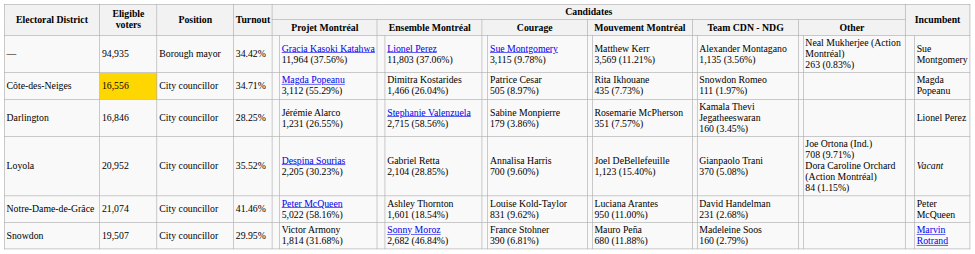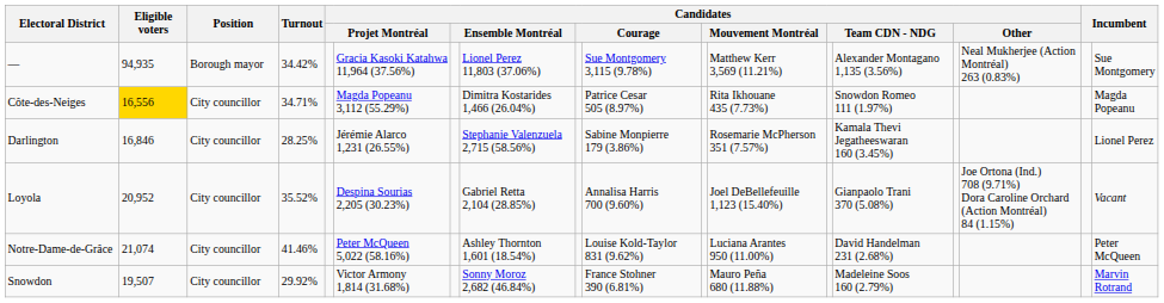 <table class="wikitable" width="100%">
 <tr>
 <th width=10% rowspan=2>Electoral District</th>
 <th width=6% rowspan=2>Eligible voters</th>
 <th width=8% rowspan=2>Position</th>
 <th width=4% rowspan=2>Turnout</th>
 <th colspan=12>Candidates</th>
 <th width=11% colspan=2 rowspan=2>Incumbent</th>
 </tr>
 <tr>
 <th width=11% colspan=2 ><span>Projet Montréal</span></th>
 <th width=11% colspan=2 ><span>Ensemble Montréal</span></th>
 <th width=11% colspan=2 ><span>Courage</span></th>
 <th width=11% colspan=2 ><span>Mouvement Montréal</span></th>
 <th width=11% colspan=2 >Team CDN - NDG</th>
 <th width=11% colspan=2 >Other</th>
 </tr>
 <tr>
 <td>—</td>
 <td>94,935</td>
 <td>Borough mayor</td>
 <td>34.42%</td>
 <td> </td>
 <td><a href='#'>Gracia Kasoki Katahwa</a> <br> 11,964 (37.56%)</td>
 <td></td>
 <td><a href='#'>Lionel Perez</a> <br> 11,803 (37.06%)</td>
 <td></td>
 <td><a href='#'>Sue Montgomery</a> <br> 3,115 (9.78%)</td>
 <td></td>
 <td>Matthew Kerr <br> 3,569 (11.21%)</td>
 <td></td>
 <td>Alexander Montagano <br> 1,135 (3.56%)</td>
 <td></td>
 <td>Neal Mukherjee (Action Montréal) <br> 263 (0.83%)</td>
 <td> </td>
 <td>Sue Montgomery</td>
 </tr>
 <tr>
 <td>Côte-des-Neiges</td>
 <td style="background: gold;">16,556</td>
 <td>City councillor</td>
 <td>34.71%</td>
 <td> </td>
 <td><a href='#'>Magda Popeanu</a> <br> 3,112 (55.29%)</td>
 <td></td>
 <td>Dimitra Kostarides <br> 1,466 (26.04%)</td>
 <td></td>
 <td>Patrice Cesar <br> 505 (8.97%)</td>
 <td></td>
 <td>Rita Ikhouane <br> 435 (7.73%)</td>
 <td></td>
 <td>Snowdon Romeo <br> 111 (1.97%)</td>
 <td></td>
 <td></td>
 <td> </td>
 <td>Magda Popeanu</td>
 </tr>
 <tr>
 <td>Darlington</td>
 <td>16,846</td>
 <td>City councillor</td>
 <td>28.25%</td>
 <td></td>
 <td>Jérémie Alarco <br> 1,231 (26.55%)</td>
 <td> </td>
 <td><a href='#'>Stephanie Valenzuela</a> <br> 2,715 (58.56%)</td>
 <td></td>
 <td>Sabine Monpierre <br> 179 (3.86%)</td>
 <td></td>
 <td>Rosemarie McPherson <br> 351 (7.57%)</td>
 <td></td>
 <td>Kamala Thevi Jegatheeswaran <br> 160 (3.45%)</td>
 <td></td>
 <td></td>
 <td> </td>
 <td>Lionel Perez</td>
 </tr>
 <tr>
 <td>Loyola</td>
 <td>20,952</td>
 <td>City councillor</td>
 <td>35.52%</td>
 <td> </td>
 <td><a href='#'>Despina Sourias</a> <br> 2,205 (30.23%)</td>
 <td></td>
 <td>Gabriel Retta <br> 2,104 (28.85%)</td>
 <td></td>
 <td>Annalisa Harris <br> 700 (9.60%)</td>
 <td></td>
 <td>Joel DeBellefeuille <br> 1,123 (15.40%)</td>
 <td></td>
 <td>Gianpaolo Trani <br> 370 (5.08%)</td>
 <td></td>
 <td>Joe Ortona (Ind.) <br> 708 (9.71%)<br>Dora Caroline Orchard (Action Montréal)<br>84 (1.15%)</td>
 <td></td>
 <td><em>Vacant</em></td>
 </tr>
 <tr>
 <td>Notre-Dame-de-Grâce</td>
 <td>21,074</td>
 <td>City councillor</td>
 <td>41.46%</td>
 <td> </td>
 <td><a href='#'>Peter McQueen</a> <br> 5,022 (58.16%)</td>
 <td></td>
 <td>Ashley Thornton <br> 1,601 (18.54%)</td>
 <td></td>
 <td>Louise Kold-Taylor <br> 831 (9.62%)</td>
 <td></td>
 <td>Luciana Arantes <br> 950 (11.00%)</td>
 <td></td>
 <td>David Handelman <br> 231 (2.68%)</td>
 <td></td>
 <td></td>
 <td> </td>
 <td>Peter McQueen</td>
 </tr>
 <tr>
 <td>Snowdon</td>
 <td>19,507</td>
 <td>City councillor</td>
-<td>29.95%</td>
+<td>29.92%</td>
 <td></td>
 <td>Victor Armony <br> 1,814 (31.68%)</td>
 <td> </td>
 <td><a href='#'>Sonny Moroz</a> <br> 2,682 (46.84%)</td>
 <td></td>
 <td>France Stohner <br> 390 (6.81%)</td>
 <td></td>
 <td>Mauro Peña <br> 680 (11.88%)</td>
 <td></td>
 <td>Madeleine Soos <br> 160 (2.79%)</td>
 <td></td>
 <td></td>
 <td> </td>
 <td><a href='#'>Marvin Rotrand</a></td>
 </tr>
 </table>
